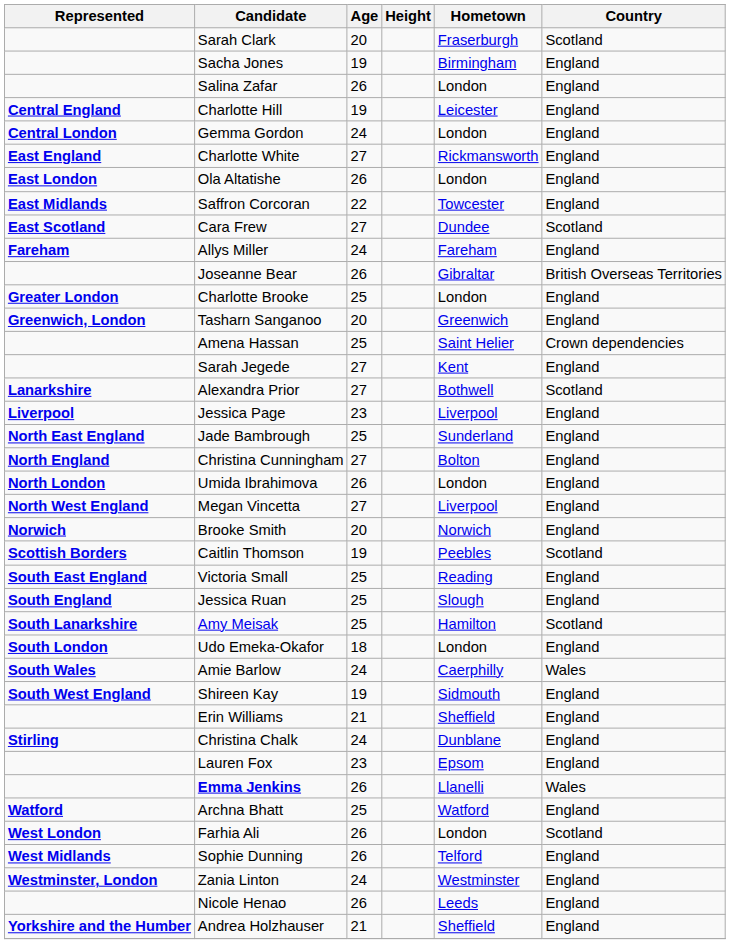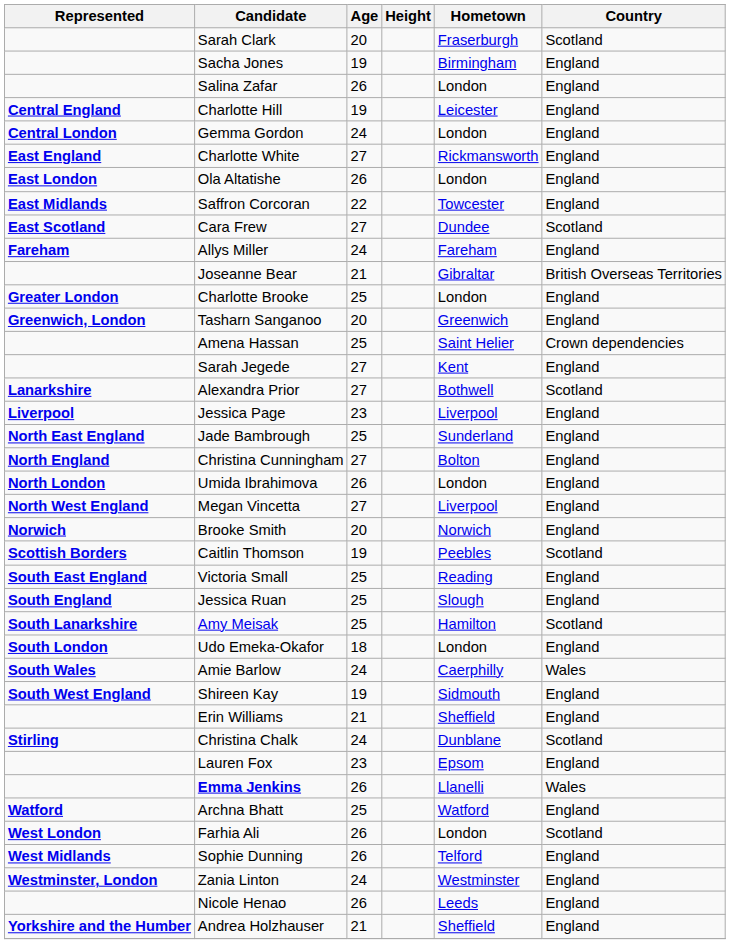 <table class="wikitable sortable" style="font-size: 95%;">
 <tr>
 <th>Represented</th>
 <th>Candidate</th>
 <th>Age</th>
 <th>Height</th>
 <th>Hometown</th>
 <th>Country</th>
 </tr>
 <tr>
 <td><strong></strong></td>
 <td>Sarah Clark</td>
 <td>20</td>
 <td></td>
 <td><a href='#'>Fraserburgh</a></td>
 <td>Scotland</td>
 </tr>
 <tr>
 <td><strong></strong></td>
 <td>Sacha Jones</td>
 <td>19</td>
 <td></td>
 <td><a href='#'>Birmingham</a></td>
 <td>England</td>
 </tr>
 <tr>
 <td><strong></strong></td>
 <td>Salina Zafar</td>
 <td>26</td>
 <td></td>
 <td>London</td>
 <td>England</td>
 </tr>
 <tr>
 <td> <strong><a href='#'>Central England</a></strong></td>
 <td>Charlotte Hill</td>
 <td>19</td>
 <td></td>
 <td><a href='#'>Leicester</a></td>
 <td>England</td>
 </tr>
 <tr>
 <td><strong> <a href='#'>Central London</a></strong></td>
 <td>Gemma Gordon</td>
 <td>24</td>
 <td></td>
 <td>London</td>
 <td>England</td>
 </tr>
 <tr>
 <td> <strong><a href='#'>East England</a></strong></td>
 <td>Charlotte White</td>
 <td>27</td>
 <td></td>
 <td><a href='#'>Rickmansworth</a></td>
 <td>England</td>
 </tr>
 <tr>
 <td> <strong><a href='#'>East London</a></strong></td>
 <td>Ola Altatishe</td>
 <td>26</td>
 <td></td>
 <td>London</td>
 <td>England</td>
 </tr>
 <tr>
 <td> <strong><a href='#'>East Midlands</a></strong></td>
 <td>Saffron Corcoran</td>
 <td>22</td>
 <td></td>
 <td><a href='#'>Towcester</a></td>
 <td>England</td>
 </tr>
 <tr>
 <td> <strong><a href='#'>East Scotland</a></strong></td>
 <td>Cara Frew</td>
 <td>27</td>
 <td></td>
 <td><a href='#'>Dundee</a></td>
 <td>Scotland</td>
 </tr>
 <tr>
 <td> <strong><a href='#'>Fareham</a></strong></td>
 <td>Allys Miller</td>
 <td>24</td>
 <td></td>
 <td><a href='#'>Fareham</a></td>
 <td>England</td>
 </tr>
 <tr>
 <td><strong></strong></td>
 <td>Joseanne Bear</td>
-<td>26</td>
+<td>21</td>
 <td></td>
 <td><a href='#'>Gibraltar</a></td>
 <td>British Overseas Territories</td>
 </tr>
 <tr>
 <td> <strong><a href='#'>Greater London</a></strong></td>
 <td>Charlotte Brooke</td>
 <td>25</td>
 <td></td>
 <td>London</td>
 <td>England</td>
 </tr>
 <tr>
 <td> <strong><a href='#'>Greenwich, London</a></strong></td>
 <td>Tasharn Sanganoo</td>
 <td>20</td>
 <td></td>
 <td><a href='#'>Greenwich</a></td>
 <td>England</td>
 </tr>
 <tr>
 <td><strong></strong></td>
 <td>Amena Hassan</td>
 <td>25</td>
 <td></td>
 <td><a href='#'>Saint Helier</a></td>
 <td>Crown dependencies</td>
 </tr>
 <tr>
 <td><strong></strong></td>
 <td>Sarah Jegede</td>
 <td>27</td>
 <td></td>
 <td><a href='#'>Kent</a></td>
 <td>England</td>
 </tr>
 <tr>
 <td> <strong><a href='#'>Lanarkshire</a></strong></td>
 <td>Alexandra Prior</td>
 <td>27</td>
 <td></td>
 <td><a href='#'>Bothwell</a></td>
 <td>Scotland</td>
 </tr>
 <tr>
 <td> <strong><a href='#'>Liverpool</a></strong></td>
 <td>Jessica Page</td>
 <td>23</td>
 <td></td>
 <td><a href='#'>Liverpool</a></td>
 <td>England</td>
 </tr>
 <tr>
 <td> <strong><a href='#'>North East England</a></strong></td>
 <td>Jade Bambrough</td>
 <td>25</td>
 <td></td>
 <td><a href='#'>Sunderland</a></td>
 <td>England</td>
 </tr>
 <tr>
 <td> <strong><a href='#'>North England</a></strong></td>
 <td>Christina Cunningham</td>
 <td>27</td>
 <td></td>
 <td><a href='#'>Bolton</a></td>
 <td>England</td>
 </tr>
 <tr>
 <td> <strong><a href='#'>North London</a></strong></td>
 <td>Umida Ibrahimova</td>
 <td>26</td>
 <td></td>
 <td>London</td>
 <td>England</td>
 </tr>
 <tr>
 <td> <strong><a href='#'>North West England</a></strong></td>
 <td>Megan Vincetta</td>
 <td>27</td>
 <td></td>
 <td><a href='#'>Liverpool</a></td>
 <td>England</td>
 </tr>
 <tr>
 <td> <strong><a href='#'>Norwich</a></strong></td>
 <td>Brooke Smith</td>
 <td>20</td>
 <td></td>
 <td><a href='#'>Norwich</a></td>
 <td>England</td>
 </tr>
 <tr>
 <td> <strong><a href='#'>Scottish Borders</a></strong></td>
 <td>Caitlin Thomson</td>
 <td>19</td>
 <td></td>
 <td><a href='#'>Peebles</a></td>
 <td>Scotland</td>
 </tr>
 <tr>
 <td> <strong><a href='#'>South East England</a></strong></td>
 <td>Victoria Small</td>
 <td>25</td>
 <td></td>
 <td><a href='#'>Reading</a></td>
 <td>England</td>
 </tr>
 <tr>
 <td> <strong><a href='#'>South England</a></strong></td>
 <td>Jessica Ruan</td>
 <td>25</td>
 <td></td>
 <td><a href='#'>Slough</a></td>
 <td>England</td>
 </tr>
 <tr>
 <td> <strong><a href='#'>South Lanarkshire</a></strong></td>
 <td><a href='#'>Amy Meisak</a></td>
 <td>25</td>
 <td></td>
 <td><a href='#'>Hamilton</a></td>
 <td>Scotland</td>
 </tr>
 <tr>
 <td> <strong><a href='#'>South London</a></strong></td>
 <td>Udo Emeka-Okafor</td>
 <td>18</td>
 <td></td>
 <td>London</td>
 <td>England</td>
 </tr>
 <tr>
 <td> <strong><a href='#'>South Wales</a></strong></td>
 <td>Amie Barlow</td>
 <td>24</td>
 <td></td>
 <td><a href='#'>Caerphilly</a></td>
 <td>Wales</td>
 </tr>
 <tr>
 <td> <strong><a href='#'>South West England</a></strong></td>
 <td>Shireen Kay</td>
 <td>19</td>
 <td></td>
 <td><a href='#'>Sidmouth</a></td>
 <td>England</td>
 </tr>
 <tr>
 <td><strong></strong></td>
 <td>Erin Williams</td>
 <td>21</td>
 <td></td>
 <td><a href='#'>Sheffield</a></td>
 <td>England</td>
 </tr>
 <tr>
 <td> <strong><a href='#'>Stirling</a></strong></td>
 <td>Christina Chalk</td>
 <td>24</td>
 <td></td>
 <td><a href='#'>Dunblane</a></td>
-<td>England</td>
+<td>Scotland</td>
 </tr>
 <tr>
 <td><strong></strong></td>
 <td>Lauren Fox</td>
 <td>23</td>
 <td></td>
 <td><a href='#'>Epsom</a></td>
 <td>England</td>
 </tr>
 <tr>
 <td><strong></strong></td>
 <td><strong><a href='#'>Emma Jenkins</a></strong></td>
 <td>26</td>
 <td></td>
 <td><a href='#'>Llanelli</a></td>
 <td>Wales</td>
 </tr>
 <tr>
 <td> <strong><a href='#'>Watford</a></strong></td>
 <td>Archna Bhatt</td>
 <td>25</td>
 <td></td>
 <td><a href='#'>Watford</a></td>
 <td>England</td>
 </tr>
 <tr>
 <td><strong> <a href='#'>West London</a></strong></td>
 <td>Farhia Ali</td>
 <td>26</td>
 <td></td>
 <td>London</td>
 <td>Scotland</td>
 </tr>
 <tr>
 <td><strong> <a href='#'>West Midlands</a></strong></td>
 <td>Sophie Dunning</td>
 <td>26</td>
 <td></td>
 <td><a href='#'>Telford</a></td>
 <td>England</td>
 </tr>
 <tr>
 <td> <strong><a href='#'>Westminster, London</a></strong></td>
 <td>Zania Linton</td>
 <td>24</td>
 <td></td>
 <td><a href='#'>Westminster</a></td>
 <td>England</td>
 </tr>
 <tr>
 <td><strong></strong></td>
 <td>Nicole Henao</td>
 <td>26</td>
 <td></td>
 <td><a href='#'>Leeds</a></td>
 <td>England</td>
 </tr>
 <tr>
 <td> <strong><a href='#'>Yorkshire and the Humber</a></strong></td>
 <td>Andrea Holzhauser</td>
 <td>21</td>
 <td></td>
 <td><a href='#'>Sheffield</a></td>
 <td>England</td>
 </tr>
 <tr>
 </tr>
 </table>
